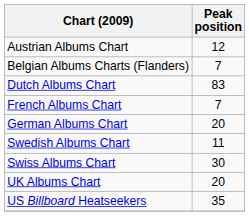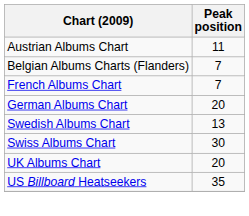 <table class="wikitable sortable">
 <tr>
 <th>Chart (2009)</th>
 <th>Peak <br>position</th>
 </tr>
 <tr>
 <td>Austrian Albums Chart</td>
-<td align="center">12</td>
+<td align="center">11</td>
 </tr>
 <tr>
 <td>Belgian Albums Charts (Flanders)</td>
 <td align="center">7</td>
-</tr>
-<tr>
-<td><a href='#'>Dutch Albums Chart</a></td>
-<td align="center">83</td>
 </tr>
 <tr>
 <td><a href='#'>French Albums Chart</a></td>
 <td align="center">7</td>
 </tr>
 <tr>
 <td><a href='#'>German Albums Chart</a></td>
 <td align="center">20</td>
 </tr>
 <tr>
 <td><a href='#'>Swedish Albums Chart</a></td>
-<td align="center">11</td>
+<td align="center">13</td>
 </tr>
 <tr>
 <td><a href='#'>Swiss Albums Chart</a></td>
 <td align="center">30</td>
 </tr>
 <tr>
 <td><a href='#'>UK Albums Chart</a></td>
 <td align="center">20</td>
 </tr>
 <tr>
 <td><a href='#'>US <em>Billboard</em> Heatseekers</a></td>
 <td align="center">35</td>
 </tr>
 <tr>
 </tr>
 </table>
